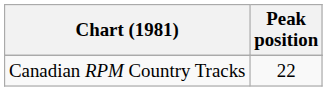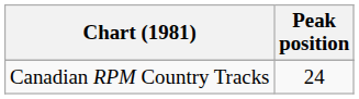 <table class="wikitable sortable">
 <tr>
 <th align="left">Chart (1981)</th>
 <th align="center">Peak<br>position</th>
 </tr>
 <tr>
 </tr>
 <tr>
 <td align="left">Canadian <em>RPM</em> Country Tracks</td>
-<td align="center">22</td>
+<td align="center">24</td>
 </tr>
 </table>
